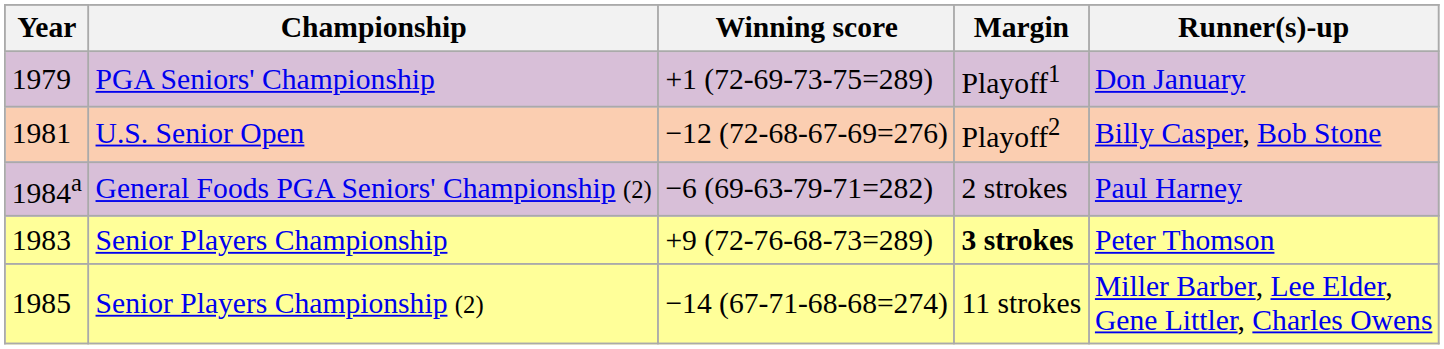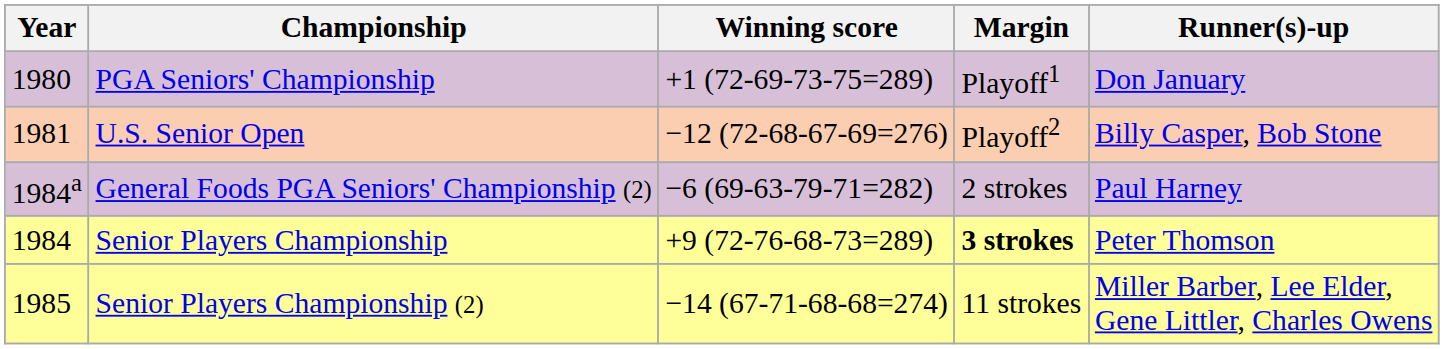 <table class="sortable wikitable">
 <tr>
 <th>Year</th>
 <th>Championship</th>
 <th>Winning score</th>
 <th>Margin</th>
 <th>Runner(s)-up</th>
 </tr>
 <tr style="background:#D8BFD8;">
-<td>1979</td>
+<td>1980</td>
 <td><a href='#'>PGA Seniors' Championship</a></td>
 <td>+1 (72-69-73-75=289)</td>
 <td>Playoff<sup>1</sup></td>
 <td> <a href='#'>Don January</a></td>
 </tr>
 <tr style="background:#FBCEB1;">
 <td>1981</td>
 <td><a href='#'>U.S. Senior Open</a></td>
 <td>−12 (72-68-67-69=276)</td>
 <td>Playoff<sup>2</sup></td>
 <td> <a href='#'>Billy Casper</a>,  <a href='#'>Bob Stone</a></td>
 </tr>
 <tr style="background:#D8BFD8;">
 <td>1984<sup>a</sup></td>
 <td><a href='#'>General Foods PGA Seniors' Championship</a> <small>(2)</small></td>
 <td>−6 (69-63-79-71=282)</td>
 <td>2 strokes</td>
 <td> <a href='#'>Paul Harney</a></td>
 </tr>
 <tr style="background:#FFFF99;">
-<td>1983</td>
+<td>1984</td>
 <td><a href='#'>Senior Players Championship</a></td>
 <td>+9 (72-76-68-73=289)</td>
 <td><strong>3 strokes</strong></td>
 <td> <a href='#'>Peter Thomson</a></td>
 </tr>
 <tr style="background:#FFFF99;">
 <td>1985</td>
 <td><a href='#'>Senior Players Championship</a> <small>(2)</small></td>
 <td>−14 (67-71-68-68=274)</td>
 <td>11 strokes</td>
 <td> <a href='#'>Miller Barber</a>,  <a href='#'>Lee Elder</a>,<br> <a href='#'>Gene Littler</a>,  <a href='#'>Charles Owens</a></td>
 </tr>
 </table>
